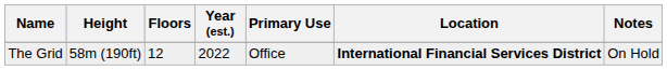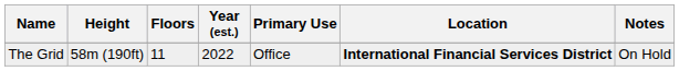 <table class="wikitable sortable" style="border:#999; background:#fff; font-size=90%">
 <tr style="background:#bdbbd7;">
 <th>Name</th>
 <th>Height<br></th>
 <th style="width:50px;">Floors</th>
 <th style="width:50px;">Year <small>(est.)</small></th>
 <th>Primary Use</th>
 <th>Location</th>
 <th class="unsortable">Notes</th>
 </tr>
 <tr>
 </tr>
 <tr style="background:#efefef;">
 <td>The Grid</td>
 <td>58m (190ft)</td>
-<td>12</td>
+<td>11</td>
 <td>2022</td>
 <td>Office</td>
 <td><strong>International Financial Services District</strong></td>
 <td>On Hold</td>
 </tr>
 </table>
